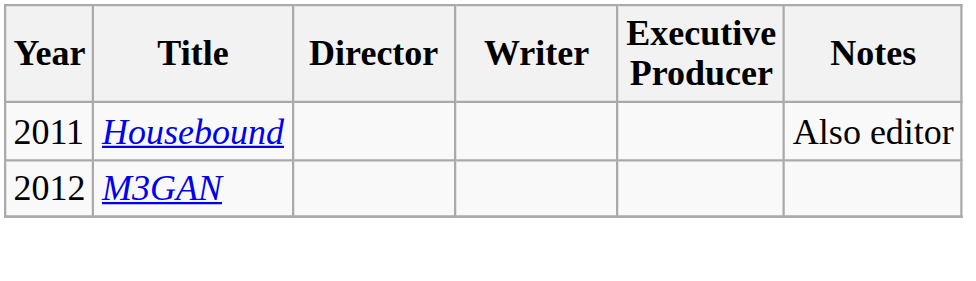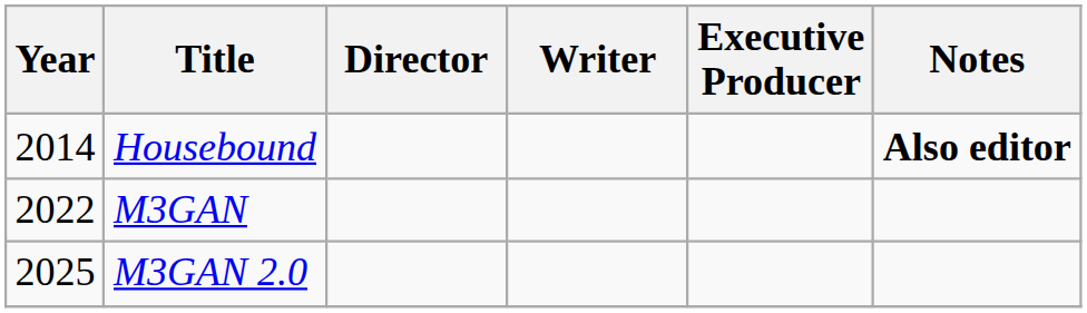 <table class="wikitable">
 <tr>
 <th>Year</th>
 <th>Title</th>
 <th width="65">Director</th>
 <th width="65">Writer</th>
 <th width="65">Executive Producer</th>
 <th>Notes</th>
 </tr>
 <tr>
-<td>2011</td>
+<td>2014</td>
 <td><em><a href='#'>Housebound</a></em></td>
 <td></td>
 <td></td>
 <td></td>
-<td>Also editor</td>
+<td><strong>Also editor</strong></td>
 </tr>
 <tr>
-<td>2012</td>
+<td>2022</td>
 <td><em><a href='#'>M3GAN</a></em></td>
+<td></td>
+<td></td>
+<td></td>
+<td></td>
+</tr>
+<tr>
+<td>2025</td>
+<td><em><a href='#'>M3GAN 2.0</a></em></td>
 <td></td>
 <td></td>
 <td></td>
 <td></td>
 </tr>
 <tr>
 </tr>
 </table>
